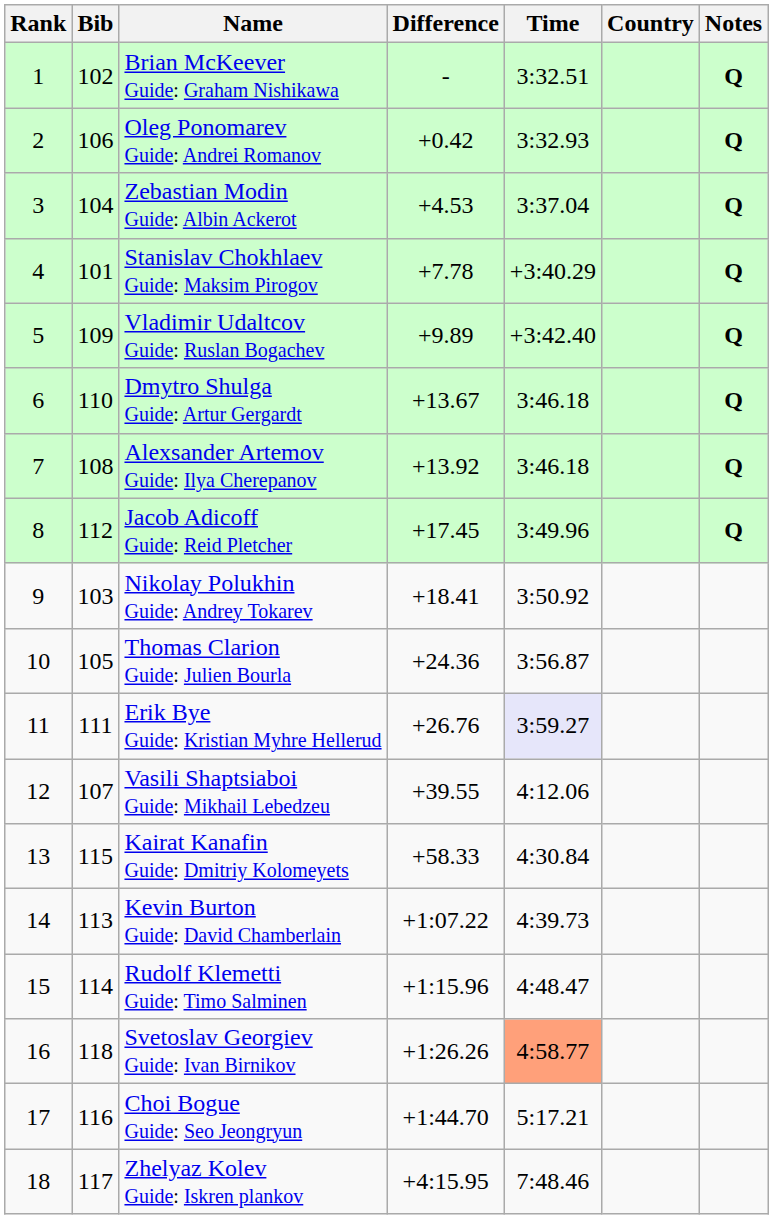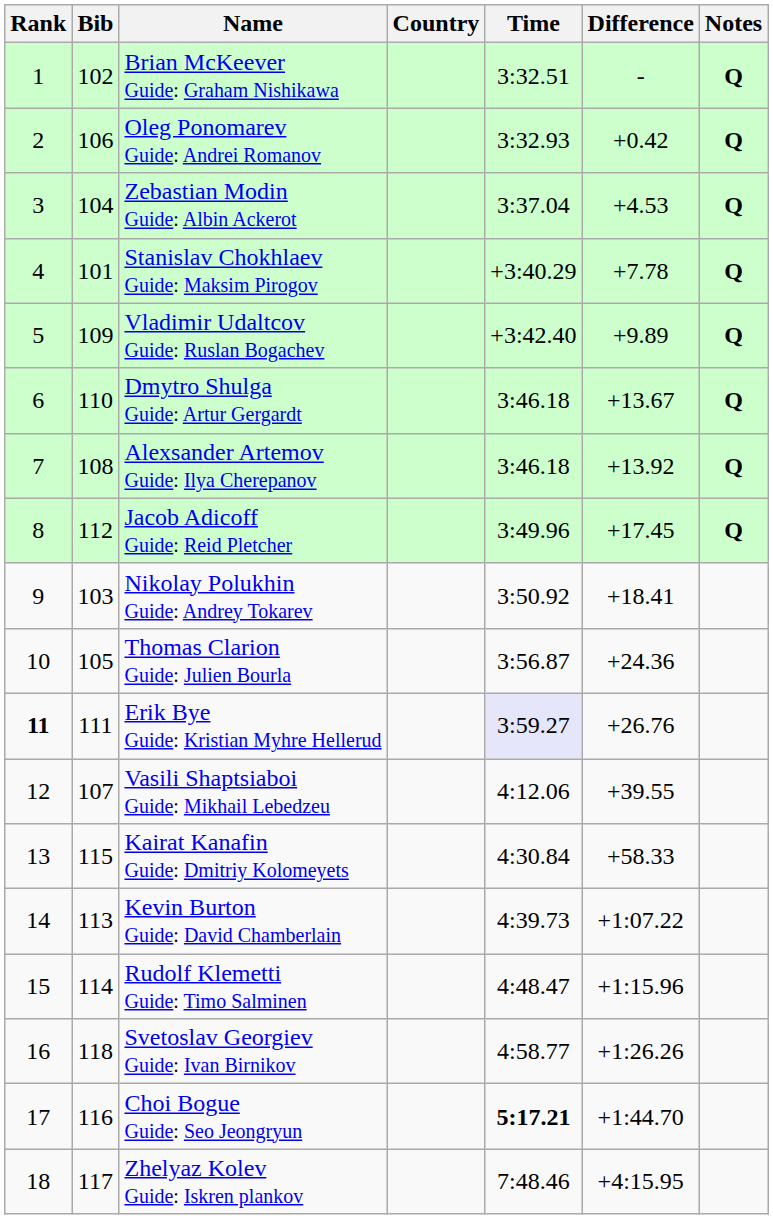 <table class="wikitable sortable" style="text-align:center">
 <tr>
 <th>Rank</th>
 <th>Bib</th>
 <th>Name</th>
+<th>Country</th>
+<th>Time</th>
 <th>Difference</th>
-<th>Time</th>
-<th>Country</th>
 <th>Notes</th>
 </tr>
 <tr bgcolor=ccffcc>
 <td>1</td>
 <td>102</td>
 <td align=left><a href='#'>Brian McKeever</a><br><small><a href='#'>Guide</a>: <a href='#'>Graham Nishikawa</a></small></td>
+<td align=left></td>
+<td>3:32.51</td>
 <td>-</td>
-<td>3:32.51</td>
-<td align=left></td>
 <td><strong>Q</strong></td>
 </tr>
 <tr bgcolor=ccffcc>
 <td>2</td>
 <td>106</td>
 <td align=left><a href='#'>Oleg Ponomarev</a><br><small><a href='#'>Guide</a>: <a href='#'>Andrei Romanov</a></small></td>
+<td align=left></td>
+<td>3:32.93</td>
 <td>+0.42</td>
-<td>3:32.93</td>
-<td align=left></td>
 <td><strong>Q</strong></td>
 </tr>
 <tr bgcolor=ccffcc>
 <td>3</td>
 <td>104</td>
 <td align=left><a href='#'>Zebastian Modin</a><br><small><a href='#'>Guide</a>: <a href='#'>Albin Ackerot</a></small></td>
+<td align=left></td>
+<td>3:37.04</td>
 <td>+4.53</td>
-<td>3:37.04</td>
-<td align=left></td>
 <td><strong>Q</strong></td>
 </tr>
 <tr bgcolor=ccffcc>
 <td>4</td>
 <td>101</td>
 <td align=left><a href='#'>Stanislav Chokhlaev</a><br><small><a href='#'>Guide</a>: <a href='#'>Maksim Pirogov</a></small></td>
+<td align=left></td>
+<td>+3:40.29</td>
 <td>+7.78</td>
-<td>+3:40.29</td>
-<td align=left></td>
 <td><strong>Q</strong></td>
 </tr>
 <tr bgcolor=ccffcc>
 <td>5</td>
 <td>109</td>
 <td align=left><a href='#'>Vladimir Udaltcov</a><br><small><a href='#'>Guide</a>: <a href='#'>Ruslan Bogachev</a></small></td>
+<td align=left></td>
+<td>+3:42.40</td>
 <td>+9.89</td>
-<td>+3:42.40</td>
-<td align=left></td>
 <td><strong>Q</strong></td>
 </tr>
 <tr bgcolor=ccffcc>
 <td>6</td>
 <td>110</td>
 <td align=left><a href='#'>Dmytro Shulga</a><br><small><a href='#'>Guide</a>: <a href='#'>Artur Gergardt</a></small></td>
+<td align=left></td>
+<td>3:46.18</td>
 <td>+13.67</td>
-<td>3:46.18</td>
-<td align=left></td>
 <td><strong>Q</strong></td>
 </tr>
 <tr bgcolor=ccffcc>
 <td>7</td>
 <td>108</td>
 <td align=left><a href='#'>Alexsander Artemov</a><br><small><a href='#'>Guide</a>: <a href='#'>Ilya Cherepanov</a></small></td>
+<td align=left></td>
+<td>3:46.18</td>
 <td>+13.92</td>
-<td>3:46.18</td>
-<td align=left></td>
 <td><strong>Q</strong></td>
 </tr>
 <tr bgcolor=ccffcc>
 <td>8</td>
 <td>112</td>
 <td align=left><a href='#'>Jacob Adicoff</a><br><small><a href='#'>Guide</a>: <a href='#'>Reid Pletcher</a></small></td>
+<td align=left></td>
+<td>3:49.96</td>
 <td>+17.45</td>
-<td>3:49.96</td>
-<td align=left></td>
 <td><strong>Q</strong></td>
 </tr>
 <tr>
 <td>9</td>
 <td>103</td>
 <td align=left><a href='#'>Nikolay Polukhin</a><br><small><a href='#'>Guide</a>: <a href='#'>Andrey Tokarev</a></small></td>
+<td align=left></td>
+<td>3:50.92</td>
 <td>+18.41</td>
-<td>3:50.92</td>
-<td align=left></td>
 <td></td>
 </tr>
 <tr>
 <td>10</td>
 <td>105</td>
 <td align=left><a href='#'>Thomas Clarion</a><br><small><a href='#'>Guide</a>: <a href='#'>Julien Bourla</a></small></td>
+<td align=left></td>
+<td>3:56.87</td>
 <td>+24.36</td>
-<td>3:56.87</td>
-<td align=left></td>
 <td></td>
 </tr>
 <tr>
-<td>11</td>
+<td><strong>11</strong></td>
 <td>111</td>
 <td align=left><a href='#'>Erik Bye</a><br><small><a href='#'>Guide</a>: <a href='#'>Kristian Myhre Hellerud</a></small></td>
+<td align=left></td>
+<td style="background: lavender;">3:59.27</td>
 <td>+26.76</td>
-<td style="background: lavender;">3:59.27</td>
-<td align=left></td>
 <td></td>
 </tr>
 <tr>
 <td>12</td>
 <td>107</td>
 <td align=left><a href='#'>Vasili Shaptsiaboi</a><br><small><a href='#'>Guide</a>: <a href='#'>Mikhail Lebedzeu</a></small></td>
+<td align=left></td>
+<td>4:12.06</td>
 <td>+39.55</td>
-<td>4:12.06</td>
-<td align=left></td>
 <td></td>
 </tr>
 <tr>
 <td>13</td>
 <td>115</td>
 <td align=left><a href='#'>Kairat Kanafin</a><br><small><a href='#'>Guide</a>: <a href='#'>Dmitriy Kolomeyets</a></small></td>
+<td align=left></td>
+<td>4:30.84</td>
 <td>+58.33</td>
-<td>4:30.84</td>
-<td align=left></td>
 <td></td>
 </tr>
 <tr>
 <td>14</td>
 <td>113</td>
 <td align=left><a href='#'>Kevin Burton</a><br><small><a href='#'>Guide</a>: <a href='#'>David Chamberlain</a></small></td>
+<td align=left></td>
+<td>4:39.73</td>
 <td>+1:07.22</td>
-<td>4:39.73</td>
-<td align=left></td>
 <td></td>
 </tr>
 <tr>
 <td>15</td>
 <td>114</td>
 <td align=left><a href='#'>Rudolf Klemetti</a><br><small><a href='#'>Guide</a>: <a href='#'>Timo Salminen</a></small></td>
+<td align=left></td>
+<td>4:48.47</td>
 <td>+1:15.96</td>
-<td>4:48.47</td>
-<td align=left></td>
 <td></td>
 </tr>
 <tr>
 <td>16</td>
 <td>118</td>
 <td align=left><a href='#'>Svetoslav Georgiev</a><br><small><a href='#'>Guide</a>: <a href='#'>Ivan Birnikov</a></small></td>
+<td align=left></td>
+<td>4:58.77</td>
 <td>+1:26.26</td>
-<td style="background: lightsalmon;">4:58.77</td>
-<td align=left></td>
 <td></td>
 </tr>
 <tr>
 <td>17</td>
 <td>116</td>
 <td align=left><a href='#'>Choi Bogue</a><br><small><a href='#'>Guide</a>: <a href='#'>Seo Jeongryun</a></small></td>
+<td align=left></td>
+<td><strong>5:17.21</strong></td>
 <td>+1:44.70</td>
-<td>5:17.21</td>
-<td align=left></td>
 <td></td>
 </tr>
 <tr>
 <td>18</td>
 <td>117</td>
 <td align=left><a href='#'>Zhelyaz Kolev</a><br><small><a href='#'>Guide</a>: <a href='#'>Iskren plankov</a></small></td>
+<td align=left></td>
+<td>7:48.46</td>
 <td>+4:15.95</td>
-<td>7:48.46</td>
-<td align=left></td>
 <td></td>
 </tr>
 </table>
